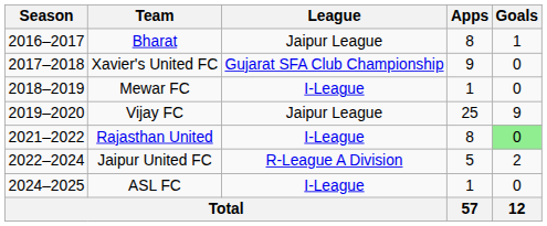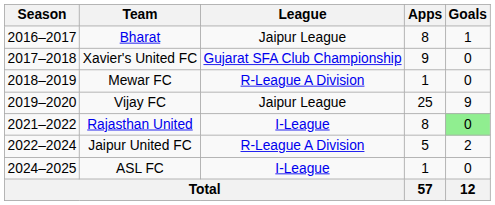 <table class="wikitable" style="text-align:center;">
 <tr>
 <th>Season</th>
 <th>Team</th>
 <th>League</th>
 <th>Apps</th>
 <th>Goals</th>
 </tr>
 <tr>
 <td>2016–2017</td>
 <td><a href='#'>Bharat</a></td>
 <td>Jaipur League</td>
 <td>8</td>
 <td>1</td>
 </tr>
 <tr>
 <td>2017–2018</td>
 <td>Xavier's United FC</td>
 <td><a href='#'>Gujarat SFA Club Championship</a></td>
 <td>9</td>
 <td>0</td>
 </tr>
 <tr>
 <td>2018–2019</td>
 <td>Mewar FC</td>
-<td><a href='#'>I-League</a></td>
+<td><a href='#'>R-League A Division</a></td>
 <td>1</td>
 <td>0</td>
 </tr>
 <tr>
 <td>2019–2020</td>
 <td>Vijay FC</td>
 <td>Jaipur League</td>
 <td>25</td>
 <td>9</td>
 </tr>
 <tr>
 <td>2021–2022</td>
 <td><a href='#'>Rajasthan United</a></td>
 <td><a href='#'>I-League</a></td>
 <td>8</td>
 <td style="background: lightgreen;">0</td>
 </tr>
 <tr>
 <td>2022–2024</td>
 <td>Jaipur United FC</td>
 <td><a href='#'>R-League A Division</a></td>
 <td>5</td>
 <td>2</td>
 </tr>
 <tr>
 <td>2024–2025</td>
 <td>ASL FC</td>
 <td><a href='#'>I-League</a></td>
 <td>1</td>
 <td>0</td>
 </tr>
 <tr>
 <th colspan="3">Total</th>
 <th><strong>57</strong></th>
 <th><strong>12</strong></th>
 </tr>
 </table>
